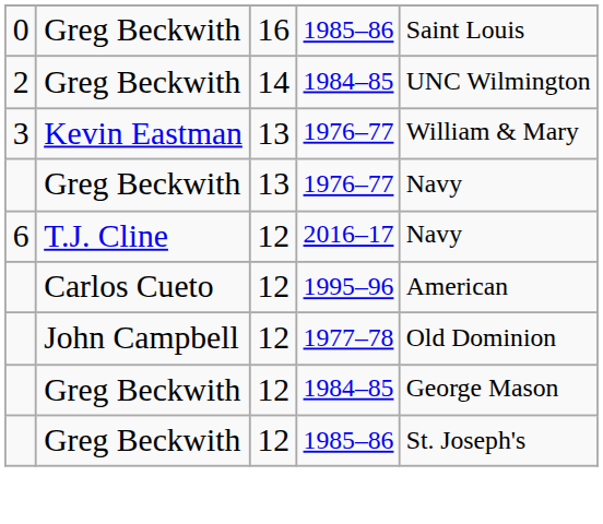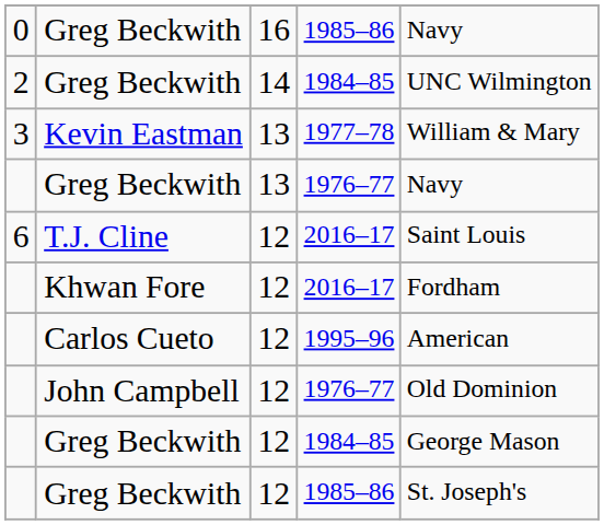 <table class="wikitable">
 <tr>
 </tr>
 <tr>
 <td>0</td>
 <td>Greg Beckwith</td>
 <td>16</td>
 <td style="font-size:80%;"><a href='#'>1985–86</a></td>
-<td style="font-size:80%;">Saint Louis</td>
+<td style="font-size:80%;">Navy</td>
 </tr>
 <tr>
 <td>2</td>
 <td>Greg Beckwith</td>
 <td>14</td>
 <td style="font-size:80%;"><a href='#'>1984–85</a></td>
 <td style="font-size:80%;">UNC Wilmington</td>
 </tr>
 <tr>
 <td>3</td>
 <td><a href='#'>Kevin Eastman</a></td>
 <td>13</td>
-<td style="font-size:80%;"><a href='#'>1976–77</a></td>
+<td style="font-size:80%;"><a href='#'>1977–78</a></td>
 <td style="font-size:80%;">William & Mary</td>
 </tr>
 <tr>
 <td></td>
 <td>Greg Beckwith</td>
 <td>13</td>
 <td style="font-size:80%;"><a href='#'>1976–77</a></td>
 <td style="font-size:80%;">Navy</td>
 </tr>
 <tr>
 <td>6</td>
 <td><a href='#'>T.J. Cline</a></td>
 <td>12</td>
 <td style="font-size:80%;"><a href='#'>2016–17</a></td>
-<td style="font-size:80%;">Navy</td>
+<td style="font-size:80%;">Saint Louis</td>
+</tr>
+<tr>
+<td></td>
+<td>Khwan Fore</td>
+<td>12</td>
+<td style="font-size:80%;"><a href='#'>2016–17</a></td>
+<td style="font-size:80%;">Fordham</td>
 </tr>
 <tr>
 <td></td>
 <td>Carlos Cueto</td>
 <td>12</td>
 <td style="font-size:80%;"><a href='#'>1995–96</a></td>
 <td style="font-size:80%;">American</td>
 </tr>
 <tr>
 <td></td>
 <td>John Campbell</td>
 <td>12</td>
-<td style="font-size:80%;"><a href='#'>1977–78</a></td>
+<td style="font-size:80%;"><a href='#'>1976–77</a></td>
 <td style="font-size:80%;">Old Dominion</td>
 </tr>
 <tr>
 <td></td>
 <td>Greg Beckwith</td>
 <td>12</td>
 <td style="font-size:80%;"><a href='#'>1984–85</a></td>
 <td style="font-size:80%;">George Mason</td>
 </tr>
 <tr>
 <td></td>
 <td>Greg Beckwith</td>
 <td>12</td>
 <td style="font-size:80%;"><a href='#'>1985–86</a></td>
 <td style="font-size:80%;">St. Joseph's</td>
 </tr>
 </table>
